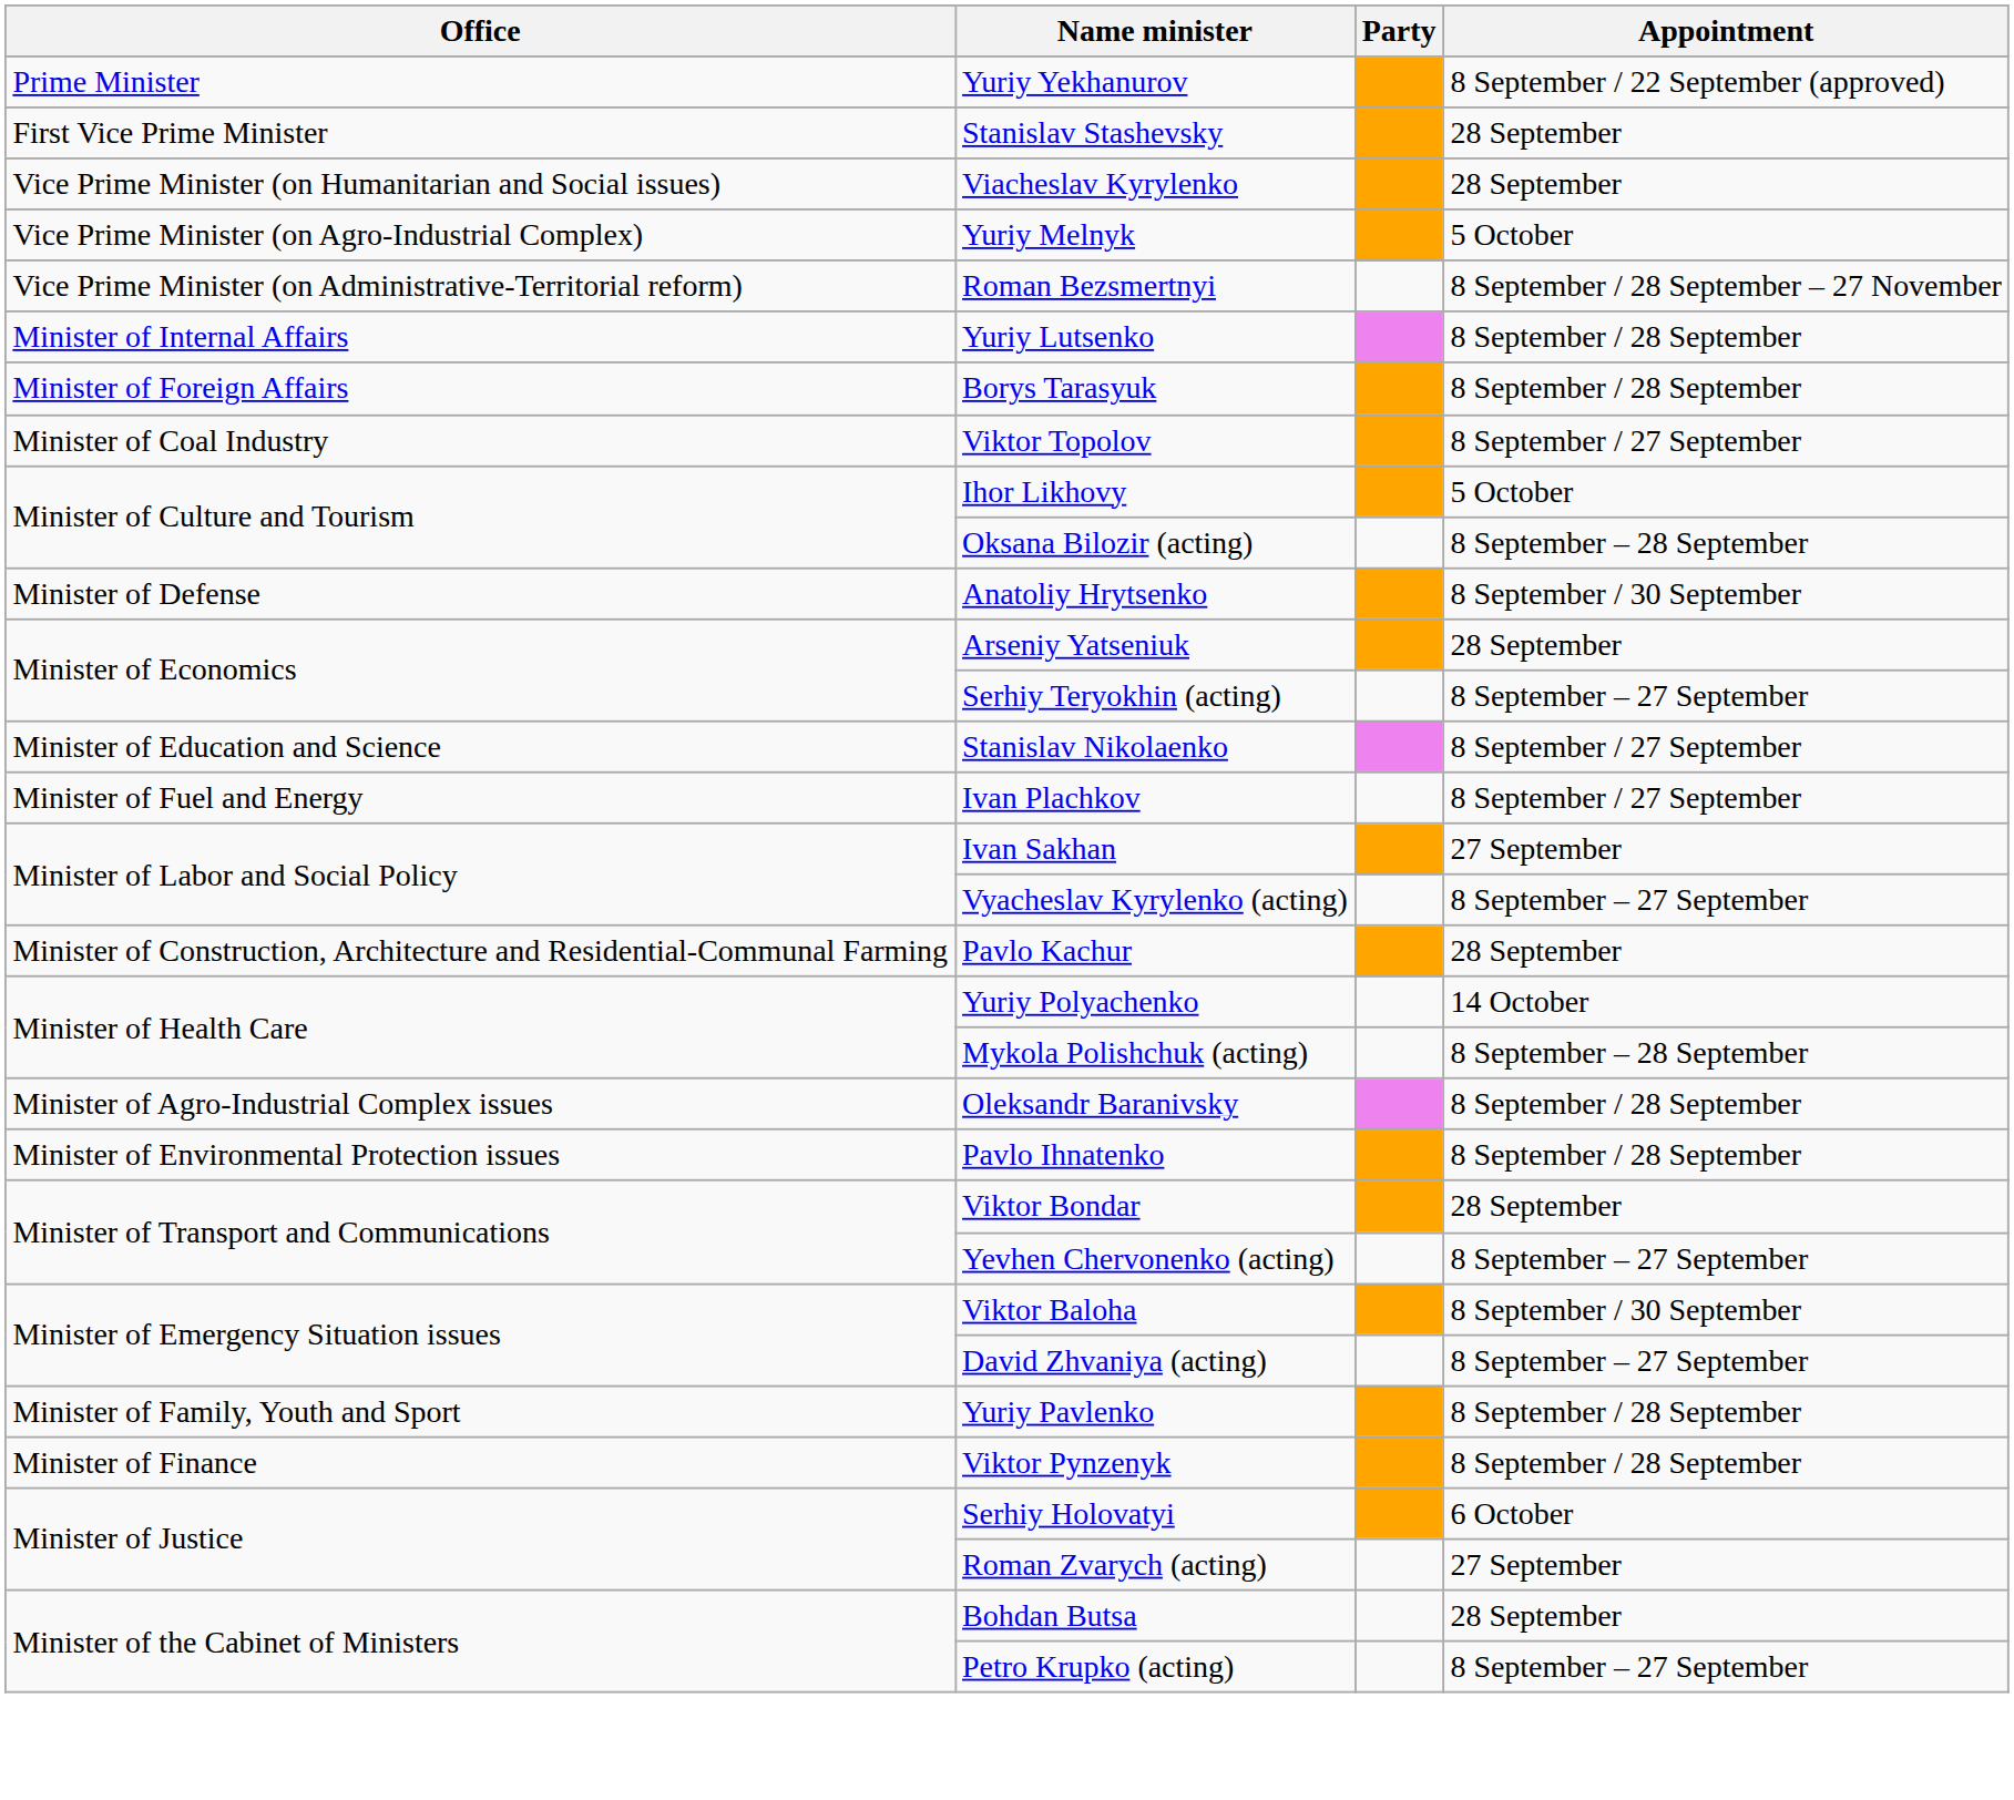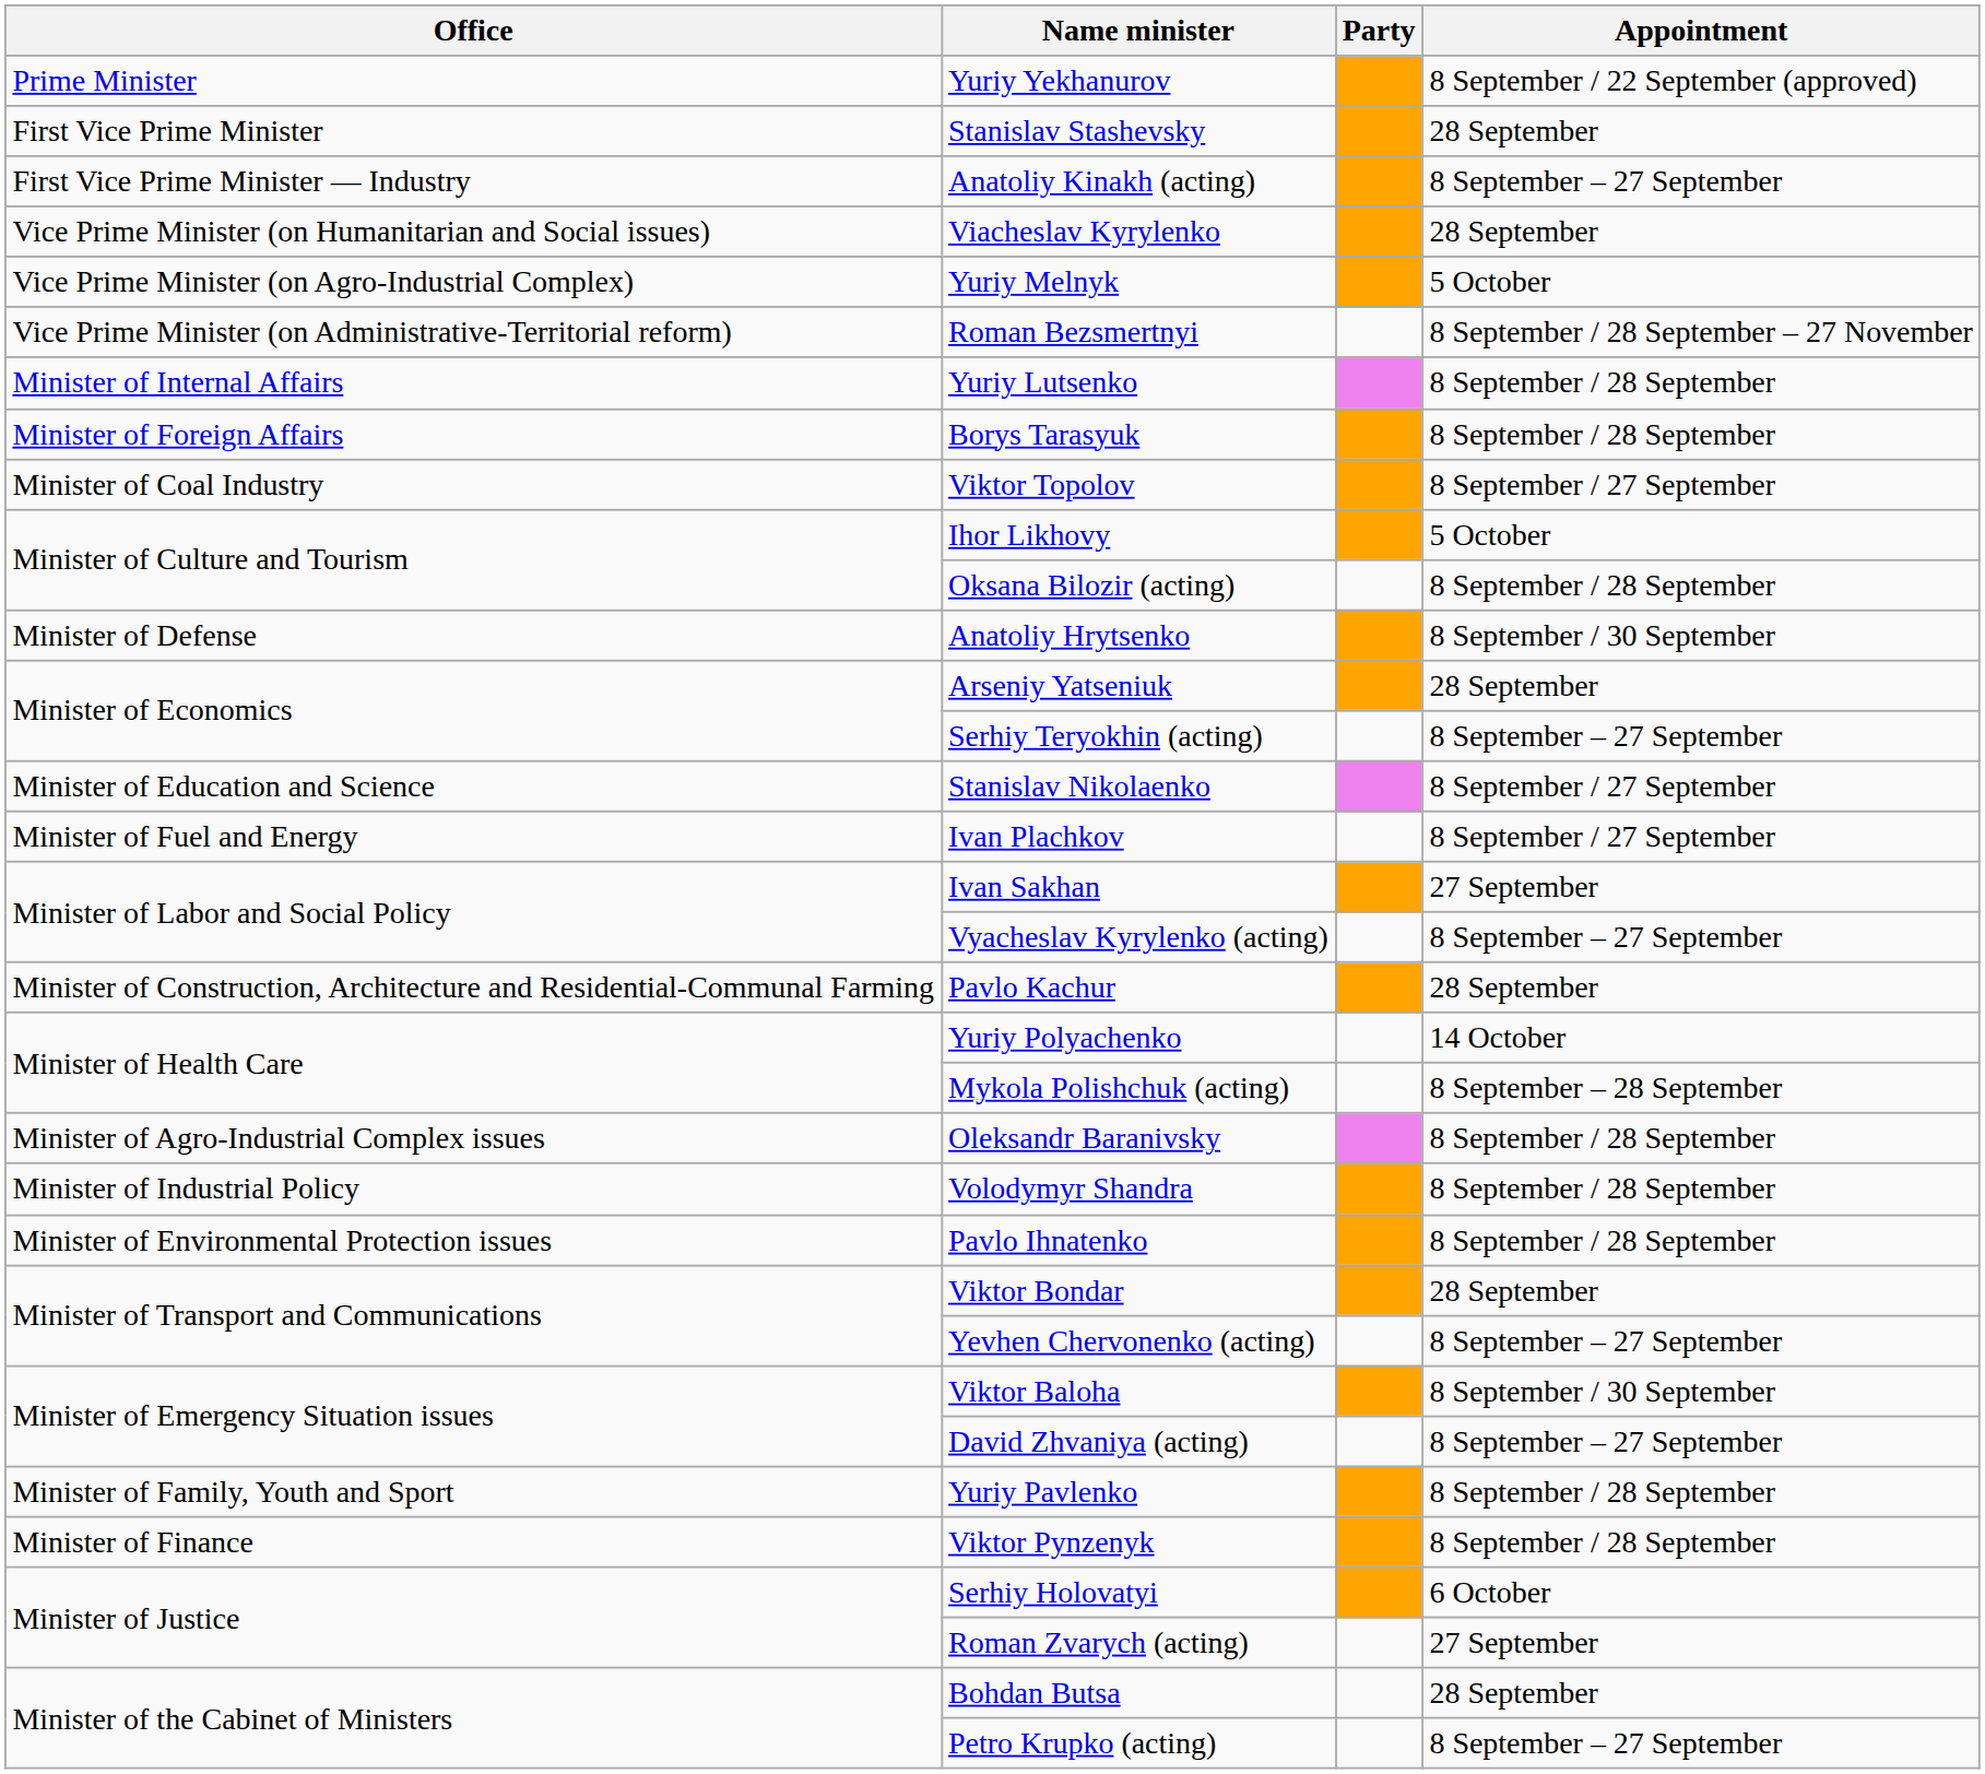 <table class="wikitable" style="font-size: 95%;">
 <tr>
 <th>Office</th>
 <th>Name minister</th>
 <th>Party</th>
 <th>Appointment</th>
 </tr>
 <tr>
 <td><a href='#'>Prime Minister</a></td>
 <td><a href='#'>Yuriy Yekhanurov</a></td>
 <td style="background:orange"></td>
 <td>8 September / 22 September (approved)</td>
 </tr>
 <tr>
 <td>First Vice Prime Minister</td>
 <td><a href='#'>Stanislav Stashevsky</a></td>
 <td style="background:orange"></td>
 <td>28 September</td>
+</tr>
+<tr>
+<td>First Vice Prime Minister — Industry</td>
+<td><a href='#'>Anatoliy Kinakh</a> (acting)</td>
+<td style="background:orange"></td>
+<td>8 September – 27 September</td>
 </tr>
 <tr>
 <td>Vice Prime Minister (on Humanitarian and Social issues)</td>
 <td><a href='#'>Viacheslav Kyrylenko</a></td>
 <td style="background:orange"></td>
 <td>28 September</td>
 </tr>
 <tr>
 <td>Vice Prime Minister (on Agro-Industrial Complex)</td>
 <td><a href='#'>Yuriy Melnyk</a></td>
 <td style="background:orange"></td>
 <td>5 October</td>
 </tr>
 <tr>
 <td>Vice Prime Minister (on Administrative-Territorial reform)</td>
 <td><a href='#'>Roman Bezsmertnyi</a></td>
 <td style="background: "></td>
 <td>8 September / 28 September – 27 November</td>
 </tr>
 <tr>
 <td><a href='#'>Minister of Internal Affairs</a></td>
 <td><a href='#'>Yuriy Lutsenko</a></td>
 <td style="background:violet"></td>
 <td>8 September / 28 September</td>
 </tr>
 <tr>
 <td><a href='#'>Minister of Foreign Affairs</a></td>
 <td><a href='#'>Borys Tarasyuk</a></td>
 <td style="background:orange"></td>
 <td>8 September / 28 September</td>
 </tr>
 <tr>
 <td>Minister of Coal Industry</td>
 <td><a href='#'>Viktor Topolov</a></td>
 <td style="background:orange"></td>
 <td>8 September / 27 September</td>
 </tr>
 <tr>
 <td rowspan=2>Minister of Culture and Tourism</td>
 <td><a href='#'>Ihor Likhovy</a></td>
 <td style="background:orange"></td>
 <td>5 October</td>
 </tr>
 <tr>
 <td><a href='#'>Oksana Bilozir</a> (acting)</td>
 <td style="background: "></td>
-<td>8 September – 28 September</td>
+<td>8 September / 28 September</td>
 </tr>
 <tr>
 <td>Minister of Defense</td>
 <td><a href='#'>Anatoliy Hrytsenko</a></td>
 <td style="background:orange"></td>
 <td>8 September / 30 September</td>
 </tr>
 <tr>
 <td rowspan=2>Minister of Economics</td>
 <td><a href='#'>Arseniy Yatseniuk</a></td>
 <td style="background:orange"></td>
 <td>28 September</td>
 </tr>
 <tr>
 <td><a href='#'>Serhiy Teryokhin</a> (acting)</td>
 <td style="background: "></td>
 <td>8 September – 27 September</td>
 </tr>
 <tr>
 <td>Minister of Education and Science</td>
 <td><a href='#'>Stanislav Nikolaenko</a></td>
 <td style="background:violet"></td>
 <td>8 September / 27 September</td>
 </tr>
 <tr>
 <td>Minister of Fuel and Energy</td>
 <td><a href='#'>Ivan Plachkov</a></td>
 <td></td>
 <td>8 September / 27 September</td>
 </tr>
 <tr>
 <td rowspan=2>Minister of Labor and Social Policy</td>
 <td><a href='#'>Ivan Sakhan</a></td>
 <td style="background:orange"></td>
 <td>27 September</td>
 </tr>
 <tr>
 <td><a href='#'>Vyacheslav Kyrylenko</a> (acting)</td>
 <td style="background: "></td>
 <td>8 September – 27 September</td>
 </tr>
 <tr>
 <td>Minister of Construction, Architecture and Residential-Communal Farming</td>
 <td><a href='#'>Pavlo Kachur</a></td>
 <td style="background:orange"></td>
 <td>28 September</td>
 </tr>
 <tr>
 <td rowspan=2>Minister of Health Care</td>
 <td><a href='#'>Yuriy Polyachenko</a></td>
 <td></td>
 <td>14 October</td>
 </tr>
 <tr>
 <td><a href='#'>Mykola Polishchuk</a> (acting)</td>
 <td style="background: "></td>
 <td>8 September – 28 September</td>
 </tr>
 <tr>
 <td>Minister of Agro-Industrial Complex issues</td>
 <td><a href='#'>Oleksandr Baranivsky</a></td>
 <td style="background:violet"></td>
 <td>8 September / 28 September</td>
 </tr>
 <tr>
+<td>Minister of Industrial Policy</td>
+<td><a href='#'>Volodymyr Shandra</a></td>
+<td style="background:orange"></td>
+<td>8 September / 28 September</td>
+</tr>
+<tr>
 <td>Minister of Environmental Protection issues</td>
 <td><a href='#'>Pavlo Ihnatenko</a></td>
 <td style="background:orange"></td>
 <td>8 September / 28 September</td>
 </tr>
 <tr>
 <td rowspan=2>Minister of Transport and Communications</td>
 <td><a href='#'>Viktor Bondar</a></td>
 <td style="background:orange"></td>
 <td>28 September</td>
 </tr>
 <tr>
 <td><a href='#'>Yevhen Chervonenko</a> (acting)</td>
 <td style="background: "></td>
 <td>8 September – 27 September</td>
 </tr>
 <tr>
 <td rowspan=2>Minister of Emergency Situation issues</td>
 <td><a href='#'>Viktor Baloha</a></td>
 <td style="background:orange"></td>
 <td>8 September / 30 September</td>
 </tr>
 <tr>
 <td><a href='#'>David Zhvaniya</a> (acting)</td>
 <td style="background: "></td>
 <td>8 September – 27 September</td>
 </tr>
 <tr>
 <td>Minister of Family, Youth and Sport</td>
 <td><a href='#'>Yuriy Pavlenko</a></td>
 <td style="background:orange"></td>
 <td>8 September / 28 September</td>
 </tr>
 <tr>
 <td>Minister of Finance</td>
 <td><a href='#'>Viktor Pynzenyk</a></td>
 <td style="background:orange"></td>
 <td>8 September / 28 September</td>
 </tr>
 <tr>
 <td rowspan=2>Minister of Justice</td>
 <td><a href='#'>Serhiy Holovatyi</a></td>
 <td style="background:orange"></td>
 <td>6 October</td>
 </tr>
 <tr>
 <td><a href='#'>Roman Zvarych</a> (acting)</td>
 <td style="background: "></td>
 <td>27 September</td>
 </tr>
 <tr>
 <td rowspan=2>Minister of the Cabinet of Ministers</td>
 <td><a href='#'>Bohdan Butsa</a></td>
 <td style="background: "></td>
 <td>28 September</td>
 </tr>
 <tr>
 <td><a href='#'>Petro Krupko</a> (acting)</td>
 <td style="background: "></td>
 <td>8 September – 27 September</td>
 </tr>
 </table>
